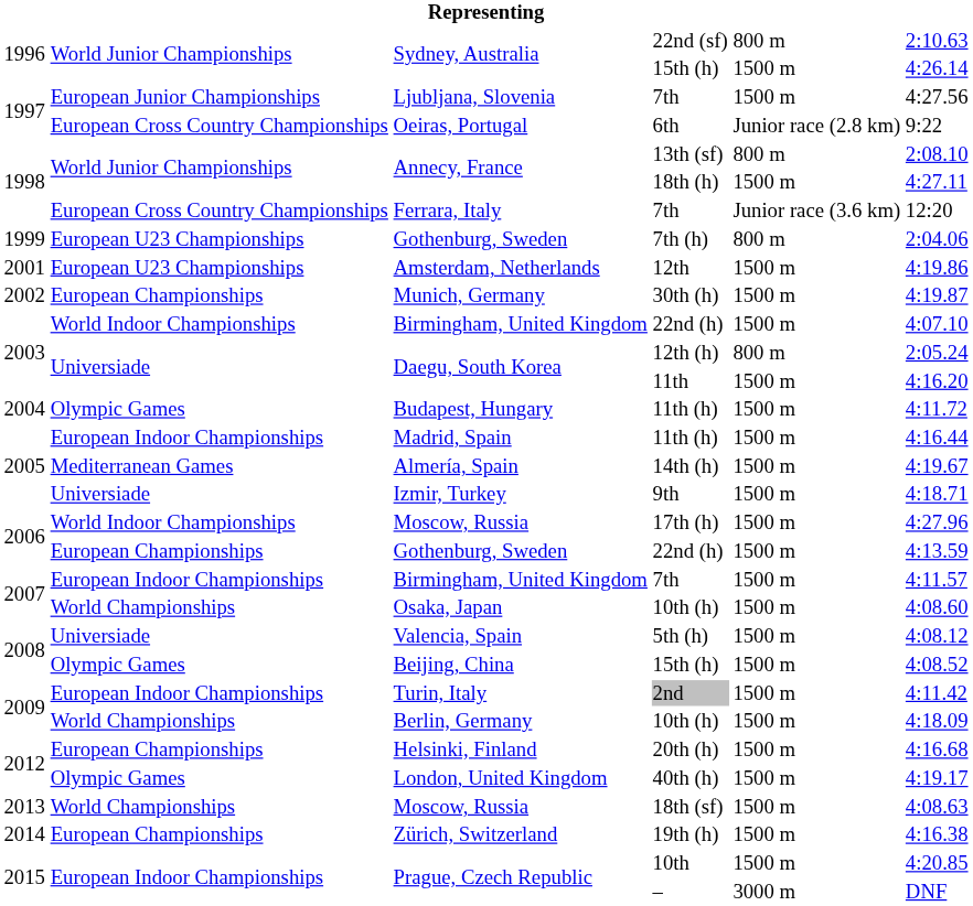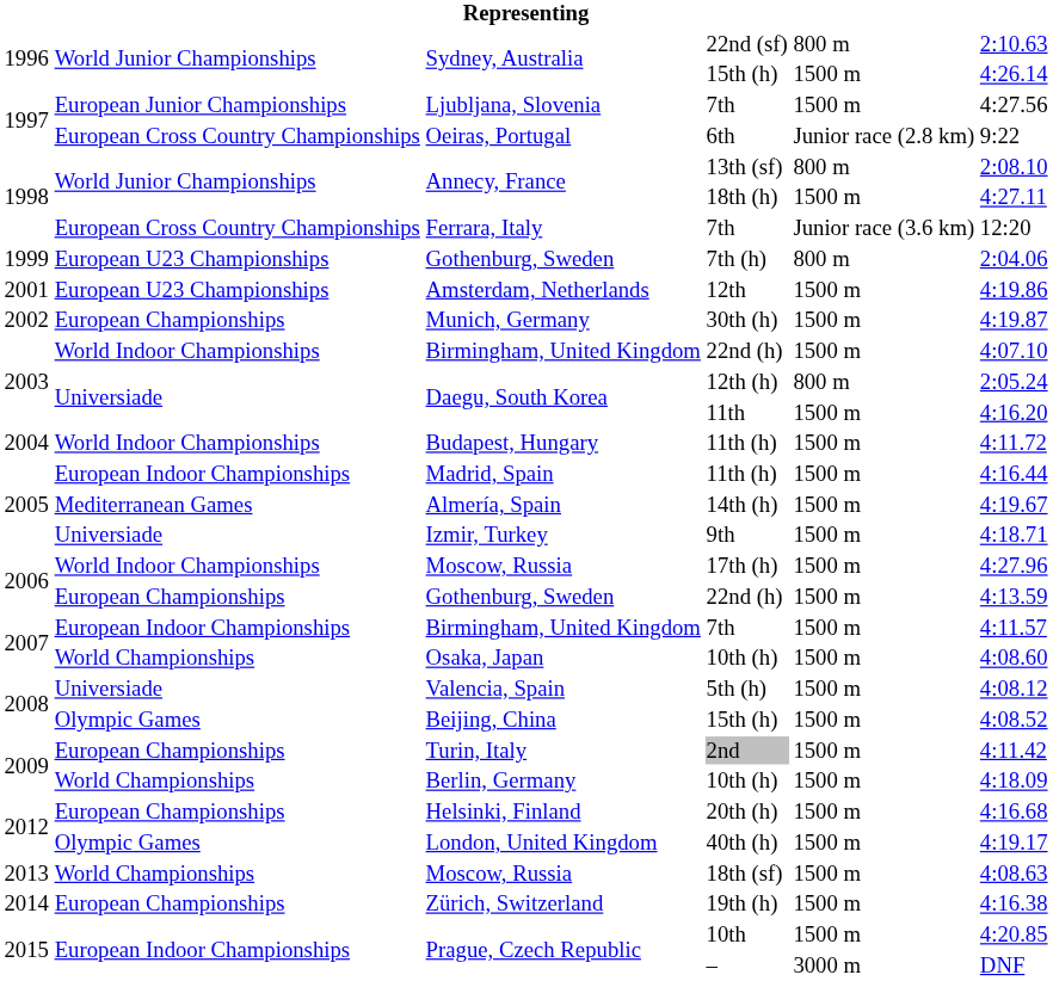 <table>
 <tr>
 <th colspan="6">Representing </th>
 </tr>
 <tr>
 <td rowspan=2>1996</td>
 <td rowspan=2><a href='#'>World Junior Championships</a></td>
 <td rowspan=2><a href='#'>Sydney, Australia</a></td>
 <td>22nd (sf)</td>
 <td>800 m</td>
 <td><a href='#'>2:10.63</a></td>
 </tr>
 <tr>
 <td>15th (h)</td>
 <td>1500 m</td>
 <td><a href='#'>4:26.14</a></td>
 </tr>
 <tr>
 <td rowspan=2>1997</td>
 <td><a href='#'>European Junior Championships</a></td>
 <td><a href='#'>Ljubljana, Slovenia</a></td>
 <td>7th</td>
 <td>1500 m</td>
 <td>4:27.56</td>
 </tr>
 <tr>
 <td><a href='#'>European Cross Country Championships</a></td>
 <td><a href='#'>Oeiras, Portugal</a></td>
 <td>6th</td>
 <td>Junior race (2.8 km)</td>
 <td>9:22</td>
 </tr>
 <tr>
 <td rowspan=3>1998</td>
 <td rowspan=2><a href='#'>World Junior Championships</a></td>
 <td rowspan=2><a href='#'>Annecy, France</a></td>
 <td>13th (sf)</td>
 <td>800 m</td>
 <td><a href='#'>2:08.10</a></td>
 </tr>
 <tr>
 <td>18th (h)</td>
 <td>1500 m</td>
 <td><a href='#'>4:27.11</a></td>
 </tr>
 <tr>
 <td><a href='#'>European Cross Country Championships</a></td>
 <td><a href='#'>Ferrara, Italy</a></td>
 <td>7th</td>
 <td>Junior race (3.6 km)</td>
 <td>12:20</td>
 </tr>
 <tr>
 <td>1999</td>
 <td><a href='#'>European U23 Championships</a></td>
 <td><a href='#'>Gothenburg, Sweden</a></td>
 <td>7th (h)</td>
 <td>800 m</td>
 <td><a href='#'>2:04.06</a></td>
 </tr>
 <tr>
 <td>2001</td>
 <td><a href='#'>European U23 Championships</a></td>
 <td><a href='#'>Amsterdam, Netherlands</a></td>
 <td>12th</td>
 <td>1500 m</td>
 <td><a href='#'>4:19.86</a></td>
 </tr>
 <tr>
 <td>2002</td>
 <td><a href='#'>European Championships</a></td>
 <td><a href='#'>Munich, Germany</a></td>
 <td>30th (h)</td>
 <td>1500 m</td>
 <td><a href='#'>4:19.87</a></td>
 </tr>
 <tr>
 <td rowspan=3>2003</td>
 <td><a href='#'>World Indoor Championships</a></td>
 <td><a href='#'>Birmingham, United Kingdom</a></td>
 <td>22nd (h)</td>
 <td>1500 m</td>
 <td><a href='#'>4:07.10</a></td>
 </tr>
 <tr>
 <td rowspan=2><a href='#'>Universiade</a></td>
 <td rowspan=2><a href='#'>Daegu, South Korea</a></td>
 <td>12th (h)</td>
 <td>800 m</td>
 <td><a href='#'>2:05.24</a></td>
 </tr>
 <tr>
 <td>11th</td>
 <td>1500 m</td>
 <td><a href='#'>4:16.20</a></td>
 </tr>
 <tr>
 <td>2004</td>
-<td><a href='#'>Olympic Games</a></td>
+<td><a href='#'>World Indoor Championships</a></td>
 <td><a href='#'>Budapest, Hungary</a></td>
 <td>11th (h)</td>
 <td>1500 m</td>
 <td><a href='#'>4:11.72</a></td>
 </tr>
 <tr>
 <td rowspan=3>2005</td>
 <td><a href='#'>European Indoor Championships</a></td>
 <td><a href='#'>Madrid, Spain</a></td>
 <td>11th (h)</td>
 <td>1500 m</td>
 <td><a href='#'>4:16.44</a></td>
 </tr>
 <tr>
 <td><a href='#'>Mediterranean Games</a></td>
 <td><a href='#'>Almería, Spain</a></td>
 <td>14th (h)</td>
 <td>1500 m</td>
 <td><a href='#'>4:19.67</a></td>
 </tr>
 <tr>
 <td><a href='#'>Universiade</a></td>
 <td><a href='#'>Izmir, Turkey</a></td>
 <td>9th</td>
 <td>1500 m</td>
 <td><a href='#'>4:18.71</a></td>
 </tr>
 <tr>
 <td rowspan=2>2006</td>
 <td><a href='#'>World Indoor Championships</a></td>
 <td><a href='#'>Moscow, Russia</a></td>
 <td>17th (h)</td>
 <td>1500 m</td>
 <td><a href='#'>4:27.96</a></td>
 </tr>
 <tr>
 <td><a href='#'>European Championships</a></td>
 <td><a href='#'>Gothenburg, Sweden</a></td>
 <td>22nd (h)</td>
 <td>1500 m</td>
 <td><a href='#'>4:13.59</a></td>
 </tr>
 <tr>
 <td rowspan=2>2007</td>
 <td><a href='#'>European Indoor Championships</a></td>
 <td><a href='#'>Birmingham, United Kingdom</a></td>
 <td>7th</td>
 <td>1500 m</td>
 <td><a href='#'>4:11.57</a></td>
 </tr>
 <tr>
 <td><a href='#'>World Championships</a></td>
 <td><a href='#'>Osaka, Japan</a></td>
 <td>10th (h)</td>
 <td>1500 m</td>
 <td><a href='#'>4:08.60</a></td>
 </tr>
 <tr>
 <td rowspan=2>2008</td>
 <td><a href='#'>Universiade</a></td>
 <td><a href='#'>Valencia, Spain</a></td>
 <td>5th (h)</td>
 <td>1500 m</td>
 <td><a href='#'>4:08.12</a></td>
 </tr>
 <tr>
 <td><a href='#'>Olympic Games</a></td>
 <td><a href='#'>Beijing, China</a></td>
 <td>15th (h)</td>
 <td>1500 m</td>
 <td><a href='#'>4:08.52</a></td>
 </tr>
 <tr>
 <td rowspan=2>2009</td>
-<td><a href='#'>European Indoor Championships</a></td>
+<td><a href='#'>European Championships</a></td>
 <td><a href='#'>Turin, Italy</a></td>
 <td bgcolor="silver">2nd</td>
 <td>1500 m</td>
 <td><a href='#'>4:11.42</a></td>
 </tr>
 <tr>
 <td><a href='#'>World Championships</a></td>
 <td><a href='#'>Berlin, Germany</a></td>
 <td>10th (h)</td>
 <td>1500 m</td>
 <td><a href='#'>4:18.09</a></td>
 </tr>
 <tr>
 <td rowspan=2>2012</td>
 <td><a href='#'>European Championships</a></td>
 <td><a href='#'>Helsinki, Finland</a></td>
 <td>20th (h)</td>
 <td>1500 m</td>
 <td><a href='#'>4:16.68</a></td>
 </tr>
 <tr>
 <td><a href='#'>Olympic Games</a></td>
 <td><a href='#'>London, United Kingdom</a></td>
 <td>40th (h)</td>
 <td>1500 m</td>
 <td><a href='#'>4:19.17</a></td>
 </tr>
 <tr>
 <td>2013</td>
 <td><a href='#'>World Championships</a></td>
 <td><a href='#'>Moscow, Russia</a></td>
 <td>18th (sf)</td>
 <td>1500 m</td>
 <td><a href='#'>4:08.63</a></td>
 </tr>
 <tr>
 <td>2014</td>
 <td><a href='#'>European Championships</a></td>
 <td><a href='#'>Zürich, Switzerland</a></td>
 <td>19th (h)</td>
 <td>1500 m</td>
 <td><a href='#'>4:16.38</a></td>
 </tr>
 <tr>
 <td rowspan=2>2015</td>
 <td rowspan=2><a href='#'>European Indoor Championships</a></td>
 <td rowspan=2><a href='#'>Prague, Czech Republic</a></td>
 <td>10th</td>
 <td>1500 m</td>
 <td><a href='#'>4:20.85</a></td>
 </tr>
 <tr>
 <td>–</td>
 <td>3000 m</td>
 <td><a href='#'>DNF</a></td>
 </tr>
 </table>
